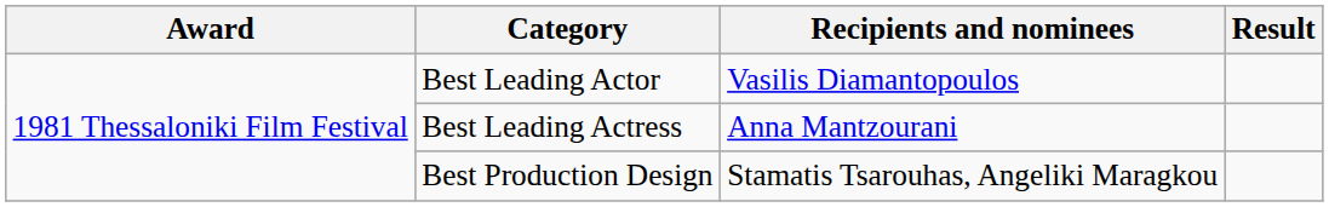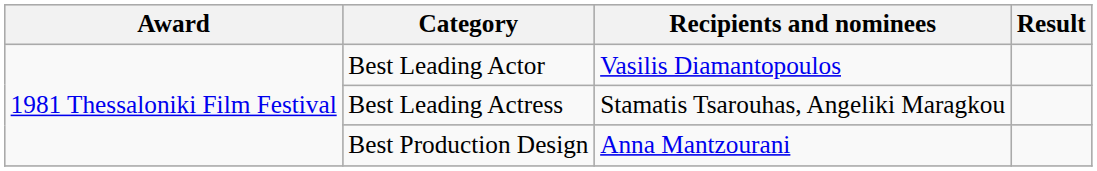 <table class="wikitable">
 <tr>
 <th>Award</th>
 <th>Category</th>
 <th>Recipients and nominees</th>
 <th>Result</th>
 </tr>
 <tr>
 <td rowspan="3"><a href='#'>1981 Thessaloniki Film Festival</a></td>
 <td>Best Leading Actor</td>
 <td><a href='#'>Vasilis Diamantopoulos</a></td>
 <td></td>
 </tr>
 <tr>
 <td>Best Leading Actress</td>
-<td><a href='#'>Anna Mantzourani</a></td>
+<td>Stamatis Tsarouhas, Angeliki Maragkou</td>
 <td></td>
 </tr>
 <tr>
 <td>Best Production Design</td>
-<td>Stamatis Tsarouhas, Angeliki Maragkou</td>
+<td><a href='#'>Anna Mantzourani</a></td>
 <td></td>
 </tr>
 </table>
